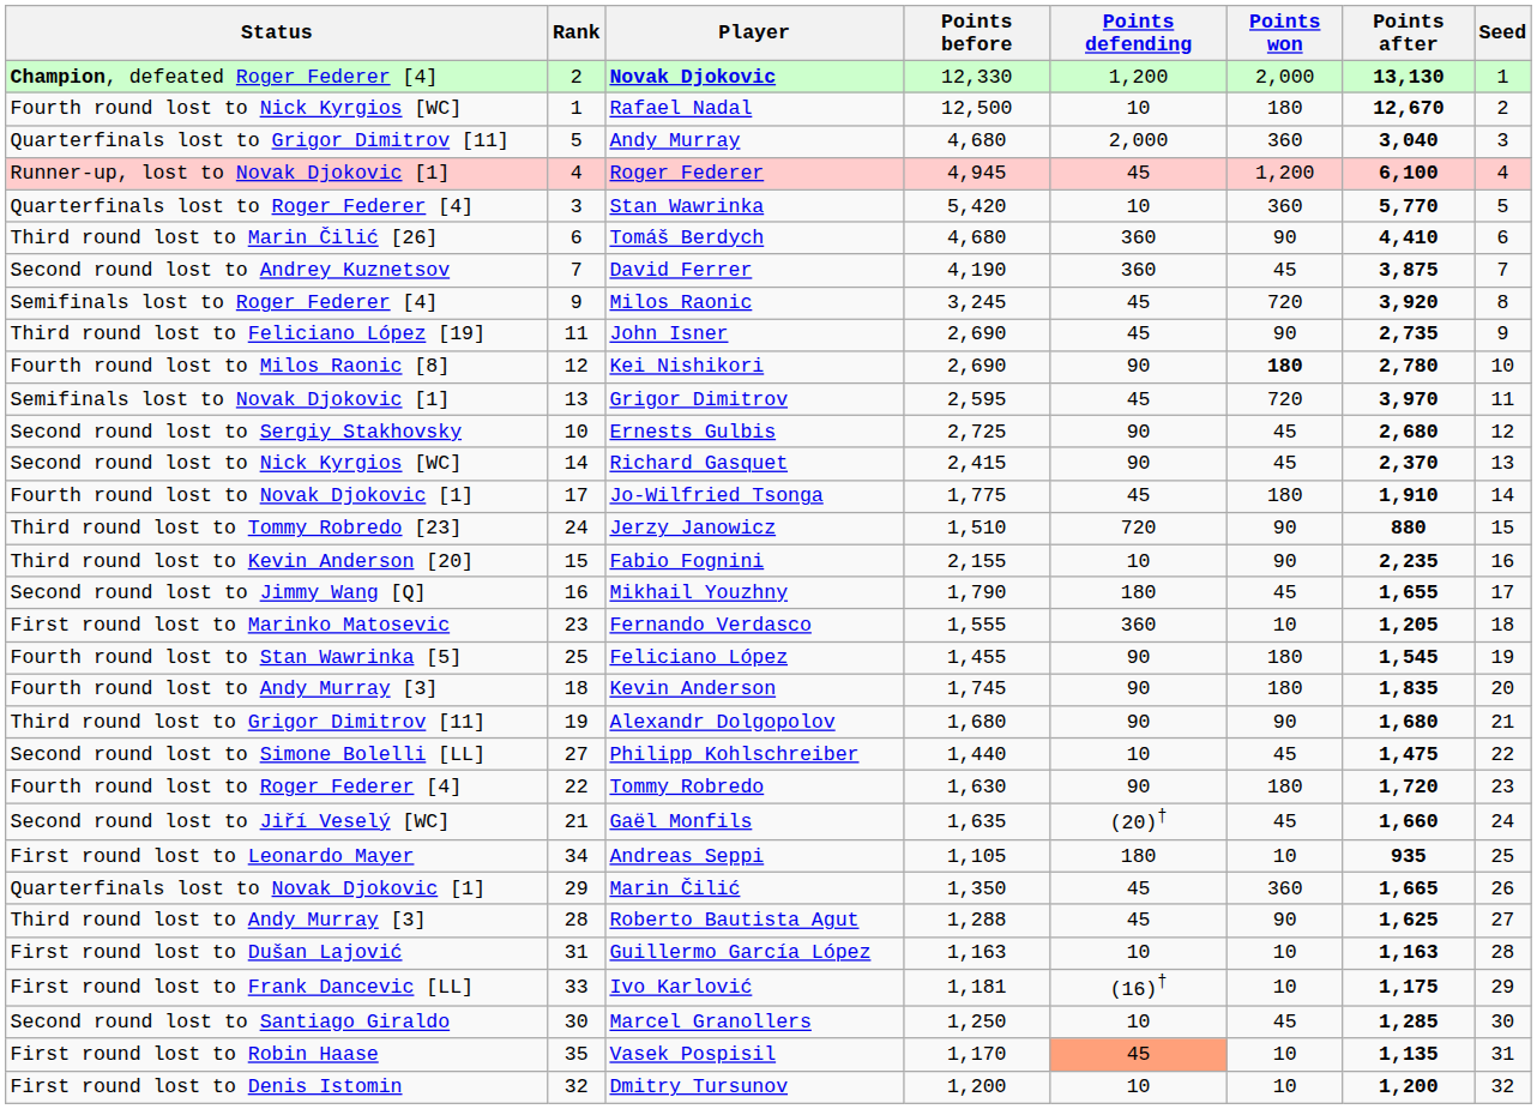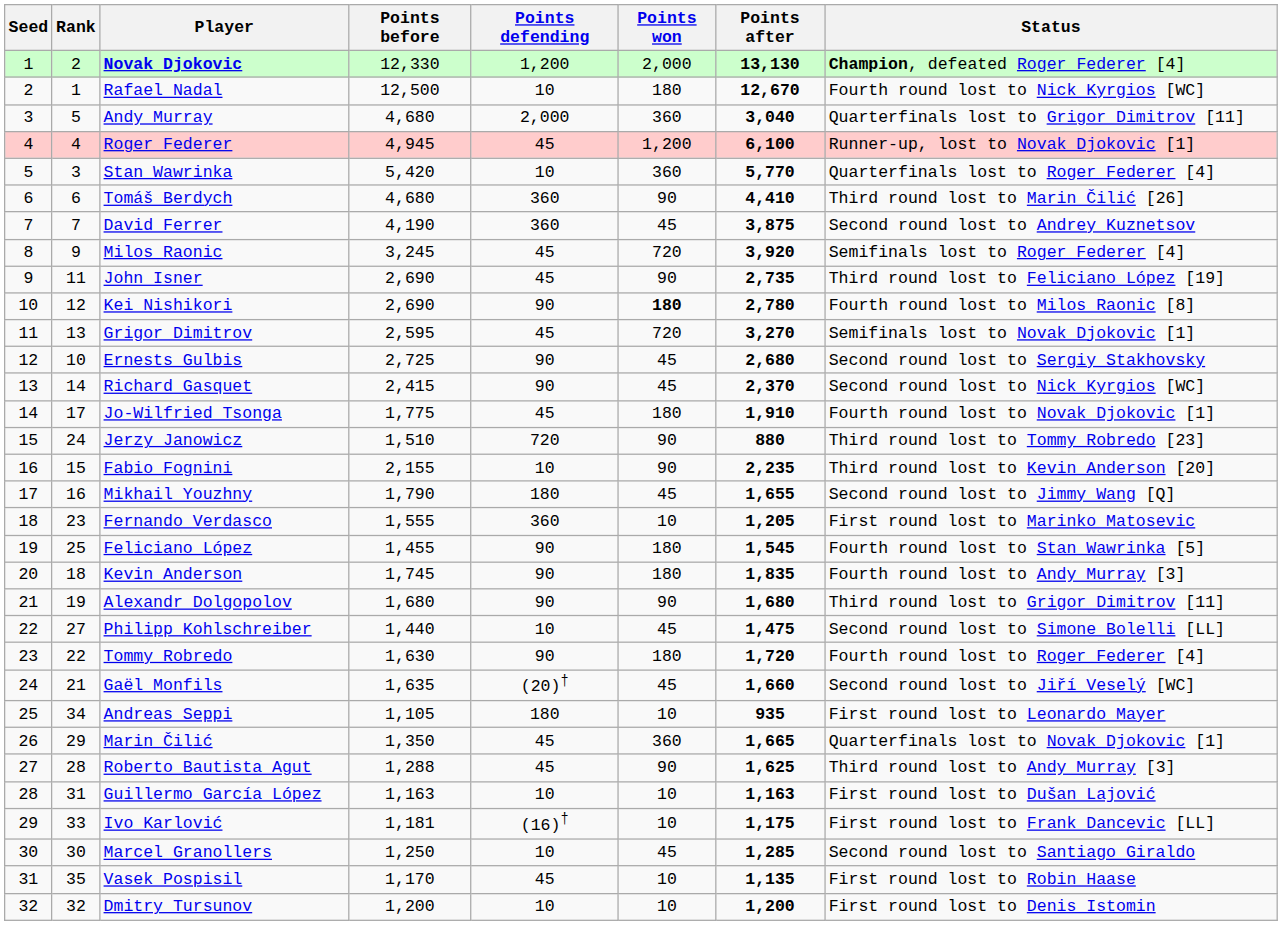 <table class="wikitable sortable" style="text-align:center;">
 <tr>
-<th style="width:350px;">Status</th>
+<th style="width:30px;">Seed</th>
 <th style="width:30px;">Rank</th>
 <th style="width:190px;">Player</th>
 <th style="width:90px;">Points before</th>
 <th style="width:110px;"><strong><a href='#'>Points defending</a></strong></th>
 <th style="width:70px;"><a href='#'>Points won</a></th>
 <th style="width:80px;">Points after</th>
-<th style="width:30px;">Seed</th>
+<th style="width:350px;">Status</th>
 </tr>
 <tr style="background:#cfc;">
-<td style="text-align:left;" data-sort-value=><strong>Champion</strong>, defeated  <a href='#'>Roger Federer</a> [4]</td>
+<td>1</td>
 <td>2</td>
 <td style="text-align:left;" data-sort-value=> <strong><a href='#'>Novak Djokovic</a></strong></td>
 <td>12,330</td>
 <td>1,200</td>
 <td>2,000</td>
 <td><strong>13,130</strong></td>
-<td>1</td>
+<td style="text-align:left;" data-sort-value=><strong>Champion</strong>, defeated  <a href='#'>Roger Federer</a> [4]</td>
 </tr>
 <tr>
-<td style="text-align:left;" data-sort-value=>Fourth round lost to  <a href='#'>Nick Kyrgios</a> [WC]</td>
+<td>2</td>
 <td>1</td>
 <td style="text-align:left;" data-sort-value=> <a href='#'>Rafael Nadal</a></td>
 <td>12,500</td>
 <td>10</td>
 <td>180</td>
 <td><strong>12,670</strong></td>
-<td>2</td>
+<td style="text-align:left;" data-sort-value=>Fourth round lost to  <a href='#'>Nick Kyrgios</a> [WC]</td>
 </tr>
 <tr>
-<td style="text-align:left;" data-sort-value=>Quarterfinals lost to  <a href='#'>Grigor Dimitrov</a> [11]</td>
+<td>3</td>
 <td>5</td>
 <td style="text-align:left;" data-sort-value=> <a href='#'>Andy Murray</a></td>
 <td>4,680</td>
 <td>2,000</td>
 <td>360</td>
 <td><strong>3,040</strong></td>
-<td>3</td>
+<td style="text-align:left;" data-sort-value=>Quarterfinals lost to  <a href='#'>Grigor Dimitrov</a> [11]</td>
 </tr>
 <tr style="background:#fcc;">
-<td style="text-align:left;" data-sort-value=>Runner-up, lost to  <a href='#'>Novak Djokovic</a> [1]</td>
+<td>4</td>
 <td>4</td>
 <td style="text-align:left;" data-sort-value=> <a href='#'>Roger Federer</a></td>
 <td>4,945</td>
 <td>45</td>
 <td>1,200</td>
 <td><strong>6,100</strong></td>
-<td>4</td>
+<td style="text-align:left;" data-sort-value=>Runner-up, lost to  <a href='#'>Novak Djokovic</a> [1]</td>
 </tr>
 <tr>
-<td style="text-align:left;" data-sort-value=>Quarterfinals lost to  <a href='#'>Roger Federer</a> [4]</td>
+<td>5</td>
 <td>3</td>
 <td style="text-align:left;" data-sort-value=> <a href='#'>Stan Wawrinka</a></td>
 <td>5,420</td>
 <td>10</td>
 <td>360</td>
 <td><strong>5,770</strong></td>
-<td>5</td>
+<td style="text-align:left;" data-sort-value=>Quarterfinals lost to  <a href='#'>Roger Federer</a> [4]</td>
 </tr>
 <tr>
-<td style="text-align:left;" data-sort-value=>Third round lost to  <a href='#'>Marin Čilić</a> [26]</td>
+<td>6</td>
 <td>6</td>
 <td style="text-align:left;" data-sort-value=> <a href='#'>Tomáš Berdych</a></td>
 <td>4,680</td>
 <td>360</td>
 <td>90</td>
 <td><strong>4,410</strong></td>
-<td>6</td>
+<td style="text-align:left;" data-sort-value=>Third round lost to  <a href='#'>Marin Čilić</a> [26]</td>
 </tr>
 <tr>
-<td style="text-align:left;" data-sort-value=>Second round lost to  <a href='#'>Andrey Kuznetsov</a></td>
+<td>7</td>
 <td>7</td>
 <td style="text-align:left;" data-sort-value=> <a href='#'>David Ferrer</a></td>
 <td>4,190</td>
 <td>360</td>
 <td>45</td>
 <td><strong>3,875</strong></td>
-<td>7</td>
+<td style="text-align:left;" data-sort-value=>Second round lost to  <a href='#'>Andrey Kuznetsov</a></td>
 </tr>
 <tr>
-<td style="text-align:left;" data-sort-value=>Semifinals lost to  <a href='#'>Roger Federer</a> [4]</td>
+<td>8</td>
 <td>9</td>
 <td style="text-align:left;" data-sort-value=> <a href='#'>Milos Raonic</a></td>
 <td>3,245</td>
 <td>45</td>
 <td>720</td>
 <td><strong>3,920</strong></td>
-<td>8</td>
+<td style="text-align:left;" data-sort-value=>Semifinals lost to  <a href='#'>Roger Federer</a> [4]</td>
 </tr>
 <tr>
-<td style="text-align:left;" data-sort-value=>Third round lost to  <a href='#'>Feliciano López</a> [19]</td>
+<td>9</td>
 <td>11</td>
 <td style="text-align:left;" data-sort-value=> <a href='#'>John Isner</a></td>
 <td>2,690</td>
 <td>45</td>
 <td>90</td>
 <td><strong>2,735</strong></td>
-<td>9</td>
+<td style="text-align:left;" data-sort-value=>Third round lost to  <a href='#'>Feliciano López</a> [19]</td>
 </tr>
 <tr>
-<td style="text-align:left;" data-sort-value=>Fourth round lost to  <a href='#'>Milos Raonic</a> [8]</td>
+<td>10</td>
 <td>12</td>
 <td style="text-align:left;" data-sort-value=> <a href='#'>Kei Nishikori</a></td>
 <td>2,690</td>
 <td>90</td>
 <td><strong>180</strong></td>
 <td><strong>2,780</strong></td>
-<td>10</td>
+<td style="text-align:left;" data-sort-value=>Fourth round lost to  <a href='#'>Milos Raonic</a> [8]</td>
 </tr>
 <tr>
-<td style="text-align:left;" data-sort-value=>Semifinals lost to  <a href='#'>Novak Djokovic</a> [1]</td>
+<td>11</td>
 <td>13</td>
 <td style="text-align:left;" data-sort-value=> <a href='#'>Grigor Dimitrov</a></td>
 <td>2,595</td>
 <td>45</td>
 <td>720</td>
-<td><strong>3,970</strong></td>
-<td>11</td>
+<td><strong>3,270</strong></td>
+<td style="text-align:left;" data-sort-value=>Semifinals lost to  <a href='#'>Novak Djokovic</a> [1]</td>
 </tr>
 <tr>
-<td style="text-align:left;" data-sort-value=>Second round lost to  <a href='#'>Sergiy Stakhovsky</a></td>
+<td>12</td>
 <td>10</td>
 <td style="text-align:left;" data-sort-value=> <a href='#'>Ernests Gulbis</a></td>
 <td>2,725</td>
 <td>90</td>
 <td>45</td>
 <td><strong>2,680</strong></td>
-<td>12</td>
+<td style="text-align:left;" data-sort-value=>Second round lost to  <a href='#'>Sergiy Stakhovsky</a></td>
 </tr>
 <tr>
-<td style="text-align:left;" data-sort-value=>Second round lost to  <a href='#'>Nick Kyrgios</a> [WC]</td>
+<td>13</td>
 <td>14</td>
 <td style="text-align:left;" data-sort-value=> <a href='#'>Richard Gasquet</a></td>
 <td>2,415</td>
 <td>90</td>
 <td>45</td>
 <td><strong>2,370</strong></td>
-<td>13</td>
+<td style="text-align:left;" data-sort-value=>Second round lost to  <a href='#'>Nick Kyrgios</a> [WC]</td>
 </tr>
 <tr>
-<td style="text-align:left;" data-sort-value=>Fourth round lost to  <a href='#'>Novak Djokovic</a> [1]</td>
+<td>14</td>
 <td>17</td>
 <td style="text-align:left;" data-sort-value=> <a href='#'>Jo-Wilfried Tsonga</a></td>
 <td>1,775</td>
 <td>45</td>
 <td>180</td>
 <td><strong>1,910</strong></td>
-<td>14</td>
+<td style="text-align:left;" data-sort-value=>Fourth round lost to  <a href='#'>Novak Djokovic</a> [1]</td>
 </tr>
 <tr>
-<td style="text-align:left;" data-sort-value=>Third round lost to  <a href='#'>Tommy Robredo</a> [23]</td>
+<td>15</td>
 <td>24</td>
 <td style="text-align:left;" data-sort-value=> <a href='#'>Jerzy Janowicz</a></td>
 <td>1,510</td>
 <td>720</td>
 <td>90</td>
 <td><strong>880</strong></td>
-<td>15</td>
+<td style="text-align:left;" data-sort-value=>Third round lost to  <a href='#'>Tommy Robredo</a> [23]</td>
 </tr>
 <tr>
-<td style="text-align:left;" data-sort-value=>Third round lost to  <a href='#'>Kevin Anderson</a> [20]</td>
+<td>16</td>
 <td>15</td>
 <td style="text-align:left;" data-sort-value=> <a href='#'>Fabio Fognini</a></td>
 <td>2,155</td>
 <td>10</td>
 <td>90</td>
 <td><strong>2,235</strong></td>
-<td>16</td>
+<td style="text-align:left;" data-sort-value=>Third round lost to  <a href='#'>Kevin Anderson</a> [20]</td>
 </tr>
 <tr>
-<td style="text-align:left;" data-sort-value=>Second round lost to  <a href='#'>Jimmy Wang</a> [Q]</td>
+<td>17</td>
 <td>16</td>
 <td style="text-align:left;" data-sort-value=> <a href='#'>Mikhail Youzhny</a></td>
 <td>1,790</td>
 <td>180</td>
 <td>45</td>
 <td><strong>1,655</strong></td>
-<td>17</td>
+<td style="text-align:left;" data-sort-value=>Second round lost to  <a href='#'>Jimmy Wang</a> [Q]</td>
 </tr>
 <tr>
-<td style="text-align:left;" data-sort-value=>First round lost to  <a href='#'>Marinko Matosevic</a></td>
+<td>18</td>
 <td>23</td>
 <td style="text-align:left;" data-sort-value=> <a href='#'>Fernando Verdasco</a></td>
 <td>1,555</td>
 <td>360</td>
 <td>10</td>
 <td><strong>1,205</strong></td>
-<td>18</td>
+<td style="text-align:left;" data-sort-value=>First round lost to  <a href='#'>Marinko Matosevic</a></td>
 </tr>
 <tr>
-<td style="text-align:left;" data-sort-value=>Fourth round lost to  <a href='#'>Stan Wawrinka</a> [5]</td>
+<td>19</td>
 <td>25</td>
 <td style="text-align:left;" data-sort-value=> <a href='#'>Feliciano López</a></td>
 <td>1,455</td>
 <td>90</td>
 <td>180</td>
 <td><strong>1,545</strong></td>
-<td>19</td>
+<td style="text-align:left;" data-sort-value=>Fourth round lost to  <a href='#'>Stan Wawrinka</a> [5]</td>
 </tr>
 <tr>
-<td style="text-align:left;" data-sort-value=>Fourth round lost to  <a href='#'>Andy Murray</a> [3]</td>
+<td>20</td>
 <td>18</td>
 <td style="text-align:left;" data-sort-value=> <a href='#'>Kevin Anderson</a></td>
 <td>1,745</td>
 <td>90</td>
 <td>180</td>
 <td><strong>1,835</strong></td>
-<td>20</td>
+<td style="text-align:left;" data-sort-value=>Fourth round lost to  <a href='#'>Andy Murray</a> [3]</td>
 </tr>
 <tr>
-<td style="text-align:left;" data-sort-value=>Third round lost to  <a href='#'>Grigor Dimitrov</a> [11]</td>
+<td>21</td>
 <td>19</td>
 <td style="text-align:left;" data-sort-value=> <a href='#'>Alexandr Dolgopolov</a></td>
 <td>1,680</td>
 <td>90</td>
 <td>90</td>
 <td><strong>1,680</strong></td>
-<td>21</td>
+<td style="text-align:left;" data-sort-value=>Third round lost to  <a href='#'>Grigor Dimitrov</a> [11]</td>
 </tr>
 <tr>
-<td style="text-align:left;" data-sort-value=>Second round lost to  <a href='#'>Simone Bolelli</a> [LL]</td>
+<td>22</td>
 <td>27</td>
 <td style="text-align:left;" data-sort-value=> <a href='#'>Philipp Kohlschreiber</a></td>
 <td>1,440</td>
 <td>10</td>
 <td>45</td>
 <td><strong>1,475</strong></td>
-<td>22</td>
+<td style="text-align:left;" data-sort-value=>Second round lost to  <a href='#'>Simone Bolelli</a> [LL]</td>
 </tr>
 <tr>
-<td style="text-align:left;" data-sort-value=>Fourth round lost to  <a href='#'>Roger Federer</a> [4]</td>
+<td>23</td>
 <td>22</td>
 <td style="text-align:left;" data-sort-value=> <a href='#'>Tommy Robredo</a></td>
 <td>1,630</td>
 <td>90</td>
 <td>180</td>
 <td><strong>1,720</strong></td>
-<td>23</td>
+<td style="text-align:left;" data-sort-value=>Fourth round lost to  <a href='#'>Roger Federer</a> [4]</td>
 </tr>
 <tr>
-<td style="text-align:left;" data-sort-value=>Second round lost to  <a href='#'>Jiří Veselý</a> [WC]</td>
+<td>24</td>
 <td>21</td>
 <td style="text-align:left;" data-sort-value=> <a href='#'>Gaël Monfils</a></td>
 <td>1,635</td>
 <td>(20)<sup>†</sup></td>
 <td>45</td>
 <td><strong>1,660</strong></td>
-<td>24</td>
+<td style="text-align:left;" data-sort-value=>Second round lost to  <a href='#'>Jiří Veselý</a> [WC]</td>
 </tr>
 <tr>
-<td style="text-align:left;" data-sort-value=>First round lost to  <a href='#'>Leonardo Mayer</a></td>
+<td>25</td>
 <td>34</td>
 <td style="text-align:left;" data-sort-value=> <a href='#'>Andreas Seppi</a></td>
 <td>1,105</td>
 <td>180</td>
 <td>10</td>
 <td><strong>935</strong></td>
-<td>25</td>
+<td style="text-align:left;" data-sort-value=>First round lost to  <a href='#'>Leonardo Mayer</a></td>
 </tr>
 <tr>
-<td style="text-align:left;" data-sort-value=>Quarterfinals lost to  <a href='#'>Novak Djokovic</a> [1]</td>
+<td>26</td>
 <td>29</td>
 <td style="text-align:left;" data-sort-value=> <a href='#'>Marin Čilić</a></td>
 <td>1,350</td>
 <td>45</td>
 <td>360</td>
 <td><strong>1,665</strong></td>
-<td>26</td>
+<td style="text-align:left;" data-sort-value=>Quarterfinals lost to  <a href='#'>Novak Djokovic</a> [1]</td>
 </tr>
 <tr>
-<td style="text-align:left;" data-sort-value=>Third round lost to  <a href='#'>Andy Murray</a> [3]</td>
+<td>27</td>
 <td>28</td>
 <td style="text-align:left;" data-sort-value=> <a href='#'>Roberto Bautista Agut</a></td>
 <td>1,288</td>
 <td>45</td>
 <td>90</td>
 <td><strong>1,625</strong></td>
-<td>27</td>
+<td style="text-align:left;" data-sort-value=>Third round lost to  <a href='#'>Andy Murray</a> [3]</td>
 </tr>
 <tr>
-<td style="text-align:left;" data-sort-value=>First round lost to  <a href='#'>Dušan Lajović</a></td>
+<td>28</td>
 <td>31</td>
 <td style="text-align:left;" data-sort-value=> <a href='#'>Guillermo García López</a></td>
 <td>1,163</td>
 <td>10</td>
 <td>10</td>
 <td><strong>1,163</strong></td>
-<td>28</td>
+<td style="text-align:left;" data-sort-value=>First round lost to  <a href='#'>Dušan Lajović</a></td>
 </tr>
 <tr>
-<td style="text-align:left;" data-sort-value=>First round lost to  <a href='#'>Frank Dancevic</a> [LL]</td>
+<td>29</td>
 <td>33</td>
 <td style="text-align:left;" data-sort-value=> <a href='#'>Ivo Karlović</a></td>
 <td>1,181</td>
 <td>(16)<sup>†</sup></td>
 <td>10</td>
 <td><strong>1,175</strong></td>
-<td>29</td>
+<td style="text-align:left;" data-sort-value=>First round lost to  <a href='#'>Frank Dancevic</a> [LL]</td>
 </tr>
 <tr>
-<td style="text-align:left;" data-sort-value=>Second round lost to  <a href='#'>Santiago Giraldo</a></td>
+<td>30</td>
 <td>30</td>
 <td style="text-align:left;" data-sort-value=> <a href='#'>Marcel Granollers</a></td>
 <td>1,250</td>
 <td>10</td>
 <td>45</td>
 <td><strong>1,285</strong></td>
-<td>30</td>
+<td style="text-align:left;" data-sort-value=>Second round lost to  <a href='#'>Santiago Giraldo</a></td>
 </tr>
 <tr>
-<td style="text-align:left;" data-sort-value=>First round lost to  <a href='#'>Robin Haase</a></td>
+<td>31</td>
 <td>35</td>
 <td style="text-align:left;" data-sort-value=> <a href='#'>Vasek Pospisil</a></td>
 <td>1,170</td>
-<td style="background: lightsalmon;">45</td>
+<td>45</td>
 <td>10</td>
 <td><strong>1,135</strong></td>
-<td>31</td>
+<td style="text-align:left;" data-sort-value=>First round lost to  <a href='#'>Robin Haase</a></td>
 </tr>
 <tr>
-<td style="text-align:left;" data-sort-value=>First round lost to  <a href='#'>Denis Istomin</a></td>
+<td>32</td>
 <td>32</td>
 <td style="text-align:left;" data-sort-value=> <a href='#'>Dmitry Tursunov</a></td>
 <td>1,200</td>
 <td>10</td>
 <td>10</td>
 <td><strong>1,200</strong></td>
-<td>32</td>
+<td style="text-align:left;" data-sort-value=>First round lost to  <a href='#'>Denis Istomin</a></td>
 </tr>
 </table>
